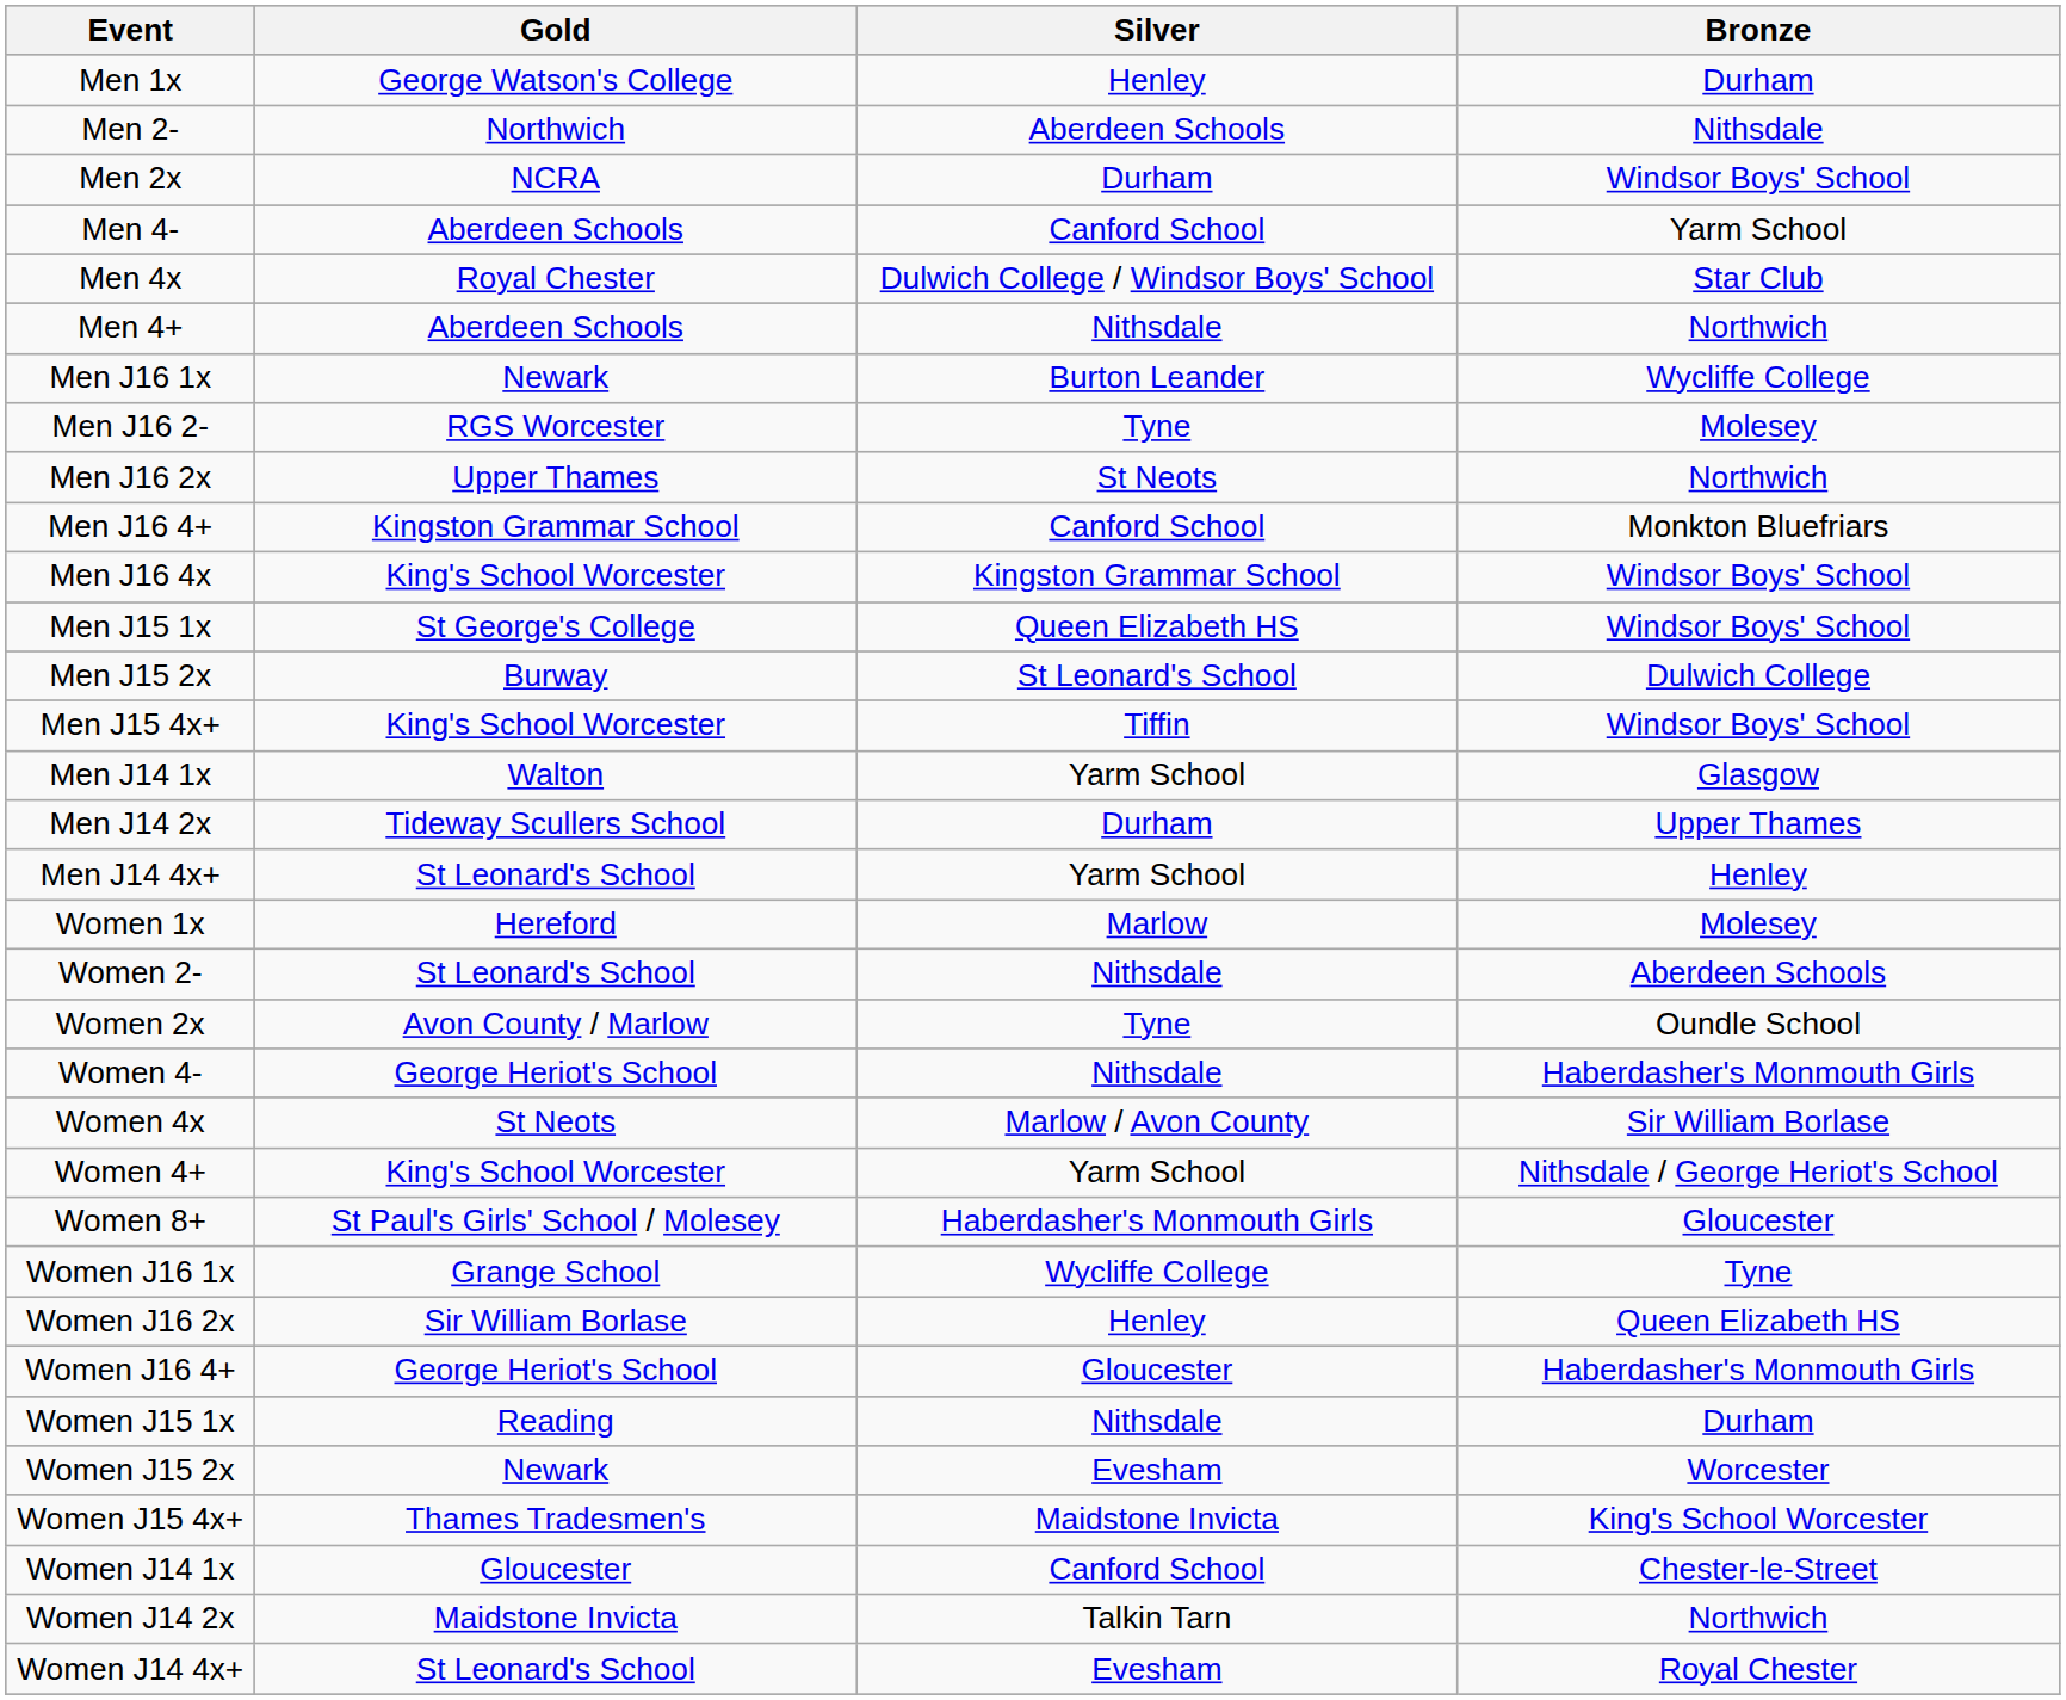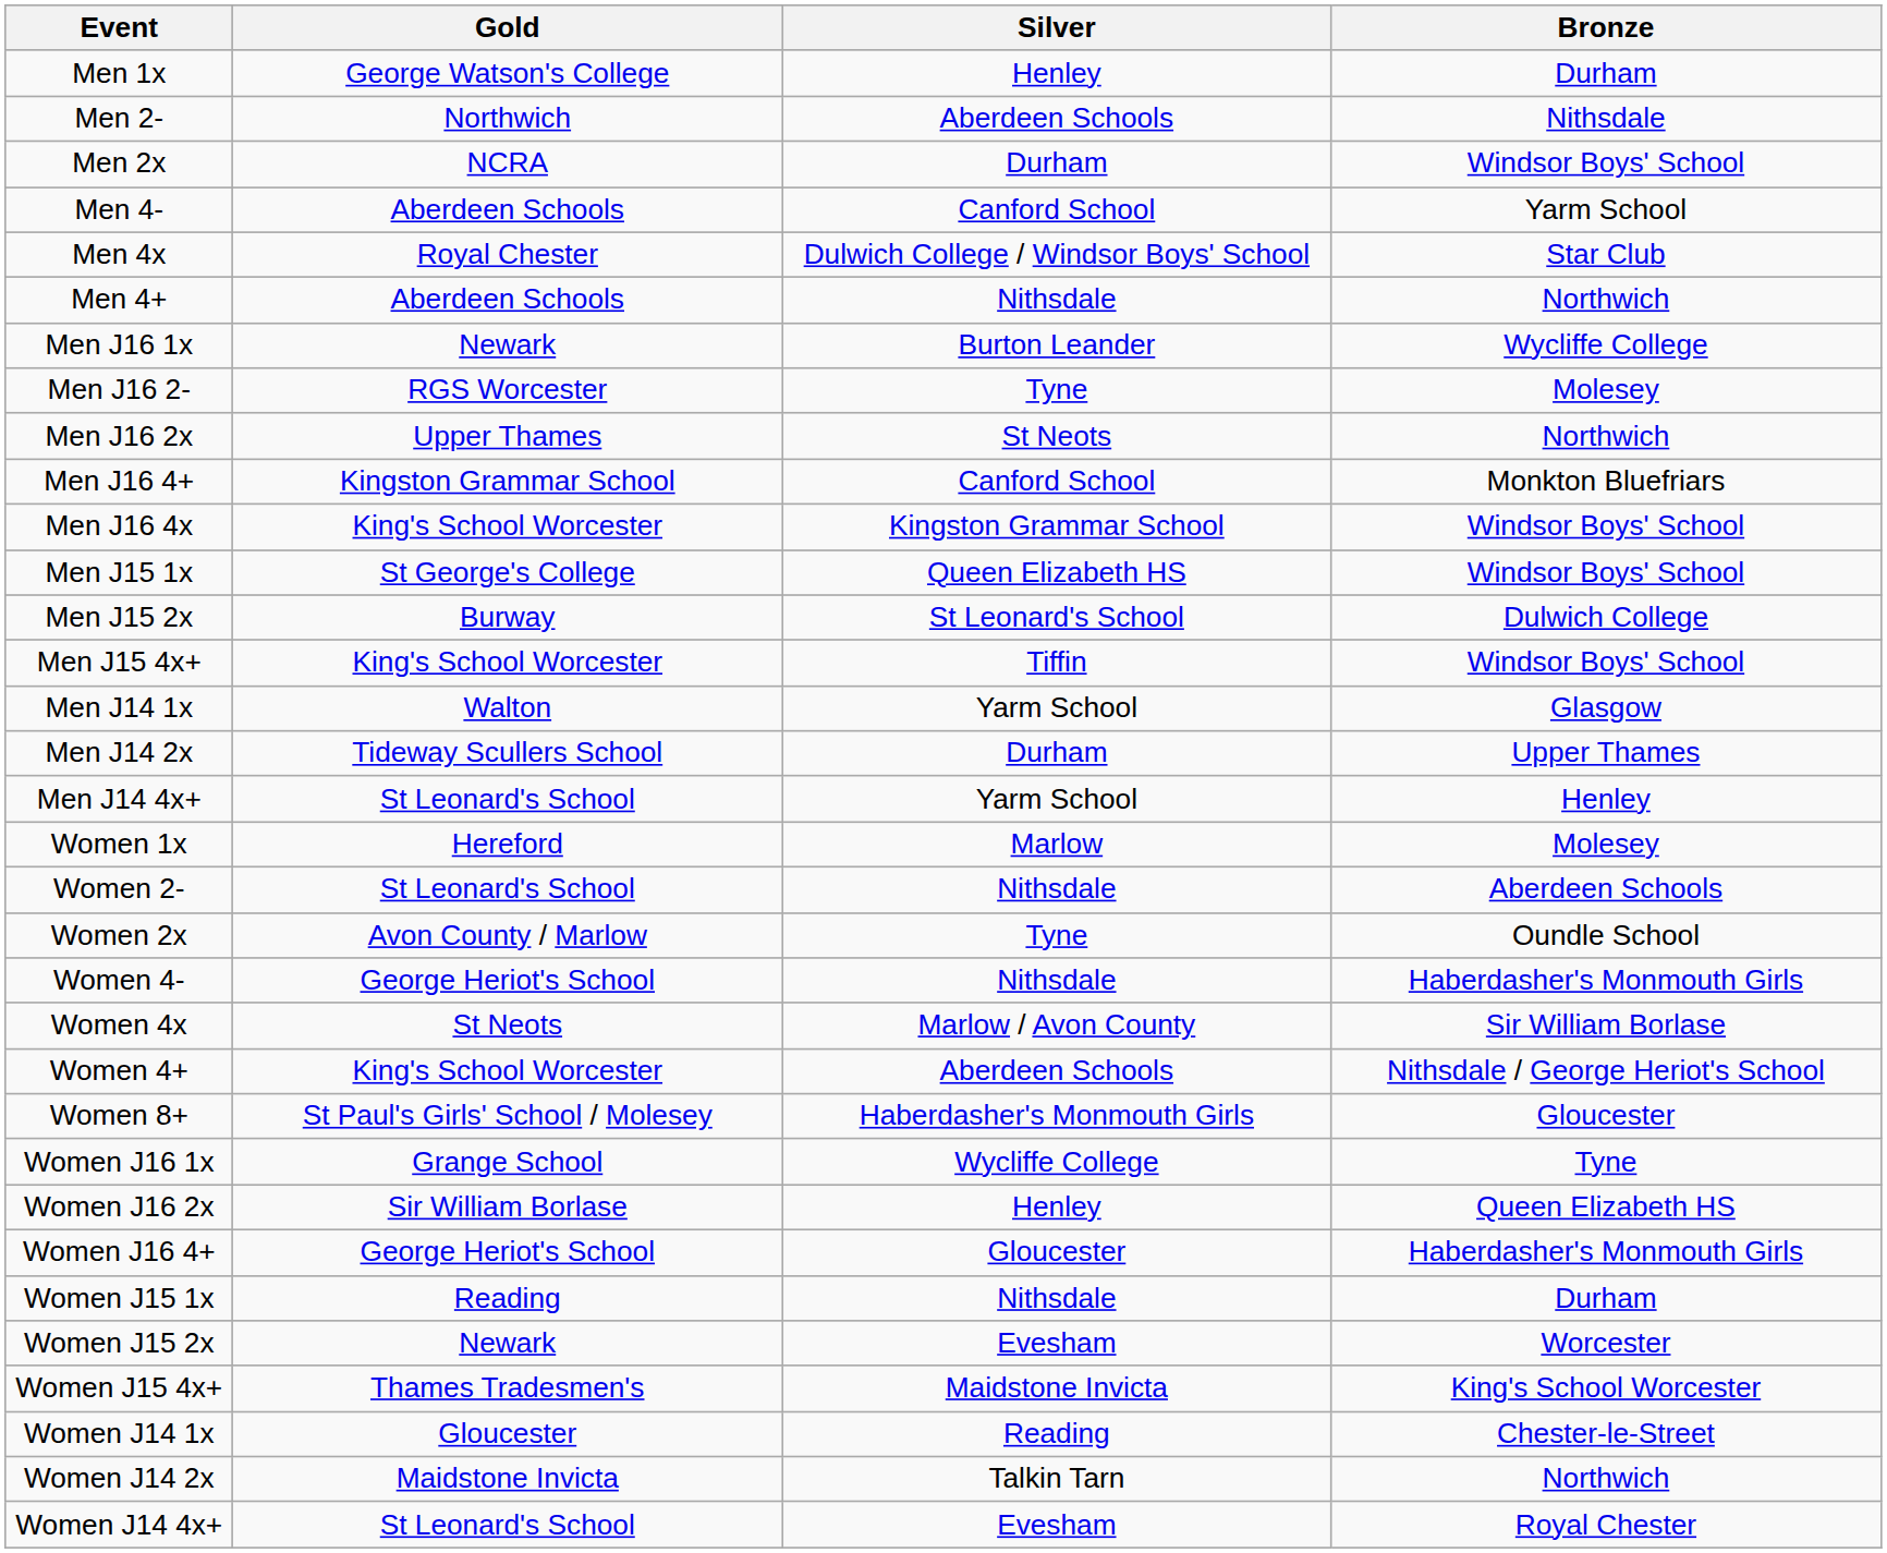 <table class="wikitable" style="text-align:center">
 <tr>
 <th width=120>Event</th>
 <th width=300>Gold</th>
 <th width=300>Silver</th>
 <th width=300>Bronze</th>
 </tr>
 <tr>
 <td>Men 1x</td>
 <td><a href='#'>George Watson's College</a></td>
 <td><a href='#'>Henley</a></td>
 <td><a href='#'>Durham</a></td>
 </tr>
 <tr>
 <td>Men 2-</td>
 <td><a href='#'>Northwich</a></td>
 <td><a href='#'>Aberdeen Schools</a></td>
 <td><a href='#'>Nithsdale</a></td>
 </tr>
 <tr>
 <td>Men 2x</td>
 <td><a href='#'>NCRA</a></td>
 <td><a href='#'>Durham</a></td>
 <td><a href='#'>Windsor Boys' School</a></td>
 </tr>
 <tr>
 <td>Men 4-</td>
 <td><a href='#'>Aberdeen Schools</a></td>
 <td><a href='#'>Canford School</a></td>
 <td>Yarm School</td>
 </tr>
 <tr>
 <td>Men 4x</td>
 <td><a href='#'>Royal Chester</a></td>
 <td><a href='#'>Dulwich College</a> / <a href='#'>Windsor Boys' School</a></td>
 <td><a href='#'>Star Club</a></td>
 </tr>
 <tr>
 <td>Men 4+</td>
 <td><a href='#'>Aberdeen Schools</a></td>
 <td><a href='#'>Nithsdale</a></td>
 <td><a href='#'>Northwich</a></td>
 </tr>
 <tr>
 <td>Men J16 1x</td>
 <td><a href='#'>Newark</a></td>
 <td><a href='#'>Burton Leander</a></td>
 <td><a href='#'>Wycliffe College</a></td>
 </tr>
 <tr>
 <td>Men J16 2-</td>
 <td><a href='#'>RGS Worcester</a></td>
 <td><a href='#'>Tyne</a></td>
 <td><a href='#'>Molesey</a></td>
 </tr>
 <tr>
 <td>Men J16 2x</td>
 <td><a href='#'>Upper Thames</a></td>
 <td><a href='#'>St Neots</a></td>
 <td><a href='#'>Northwich</a></td>
 </tr>
 <tr>
 <td>Men J16 4+</td>
 <td><a href='#'>Kingston Grammar School</a></td>
 <td><a href='#'>Canford School</a></td>
 <td>Monkton Bluefriars</td>
 </tr>
 <tr>
 <td>Men J16 4x</td>
 <td><a href='#'>King's School Worcester</a></td>
 <td><a href='#'>Kingston Grammar School</a></td>
 <td><a href='#'>Windsor Boys' School</a></td>
 </tr>
 <tr>
 <td>Men J15 1x</td>
 <td><a href='#'>St George's College</a></td>
 <td><a href='#'>Queen Elizabeth HS</a></td>
 <td><a href='#'>Windsor Boys' School</a></td>
 </tr>
 <tr>
 <td>Men J15 2x</td>
 <td><a href='#'>Burway</a></td>
 <td><a href='#'>St Leonard's School</a></td>
 <td><a href='#'>Dulwich College</a></td>
 </tr>
 <tr>
 <td>Men J15 4x+</td>
 <td><a href='#'>King's School Worcester</a></td>
 <td><a href='#'>Tiffin</a></td>
 <td><a href='#'>Windsor Boys' School</a></td>
 </tr>
 <tr>
 <td>Men J14 1x</td>
 <td><a href='#'>Walton</a></td>
 <td>Yarm School</td>
 <td><a href='#'>Glasgow</a></td>
 </tr>
 <tr>
 <td>Men J14 2x</td>
 <td><a href='#'>Tideway Scullers School</a></td>
 <td><a href='#'>Durham</a></td>
 <td><a href='#'>Upper Thames</a></td>
 </tr>
 <tr>
 <td>Men J14 4x+</td>
 <td><a href='#'>St Leonard's School</a></td>
 <td>Yarm School</td>
 <td><a href='#'>Henley</a></td>
 </tr>
 <tr>
 <td>Women 1x</td>
 <td><a href='#'>Hereford</a></td>
 <td><a href='#'>Marlow</a></td>
 <td><a href='#'>Molesey</a></td>
 </tr>
 <tr>
 <td>Women 2-</td>
 <td><a href='#'>St Leonard's School</a></td>
 <td><a href='#'>Nithsdale</a></td>
 <td><a href='#'>Aberdeen Schools</a></td>
 </tr>
 <tr>
 <td>Women 2x</td>
 <td><a href='#'>Avon County</a> / <a href='#'>Marlow</a></td>
 <td><a href='#'>Tyne</a></td>
 <td>Oundle School</td>
 </tr>
 <tr>
 <td>Women 4-</td>
 <td><a href='#'>George Heriot's School</a></td>
 <td><a href='#'>Nithsdale</a></td>
 <td><a href='#'>Haberdasher's Monmouth Girls</a></td>
 </tr>
 <tr>
 <td>Women 4x</td>
 <td><a href='#'>St Neots</a></td>
 <td><a href='#'>Marlow</a>  / <a href='#'>Avon County</a></td>
 <td><a href='#'>Sir William Borlase</a></td>
 </tr>
 <tr>
 <td>Women 4+</td>
 <td><a href='#'>King's School Worcester</a></td>
-<td>Yarm School</td>
+<td><a href='#'>Aberdeen Schools</a></td>
 <td><a href='#'>Nithsdale</a> / <a href='#'>George Heriot's School</a></td>
 </tr>
 <tr>
 <td>Women 8+</td>
 <td><a href='#'>St Paul's Girls' School</a> / <a href='#'>Molesey</a></td>
 <td><a href='#'>Haberdasher's Monmouth Girls</a></td>
 <td><a href='#'>Gloucester</a></td>
 </tr>
 <tr>
 <td>Women J16 1x</td>
 <td><a href='#'>Grange School</a></td>
 <td><a href='#'>Wycliffe College</a></td>
 <td><a href='#'>Tyne</a></td>
 </tr>
 <tr>
 <td>Women J16 2x</td>
 <td><a href='#'>Sir William Borlase</a></td>
 <td><a href='#'>Henley</a></td>
 <td><a href='#'>Queen Elizabeth HS</a></td>
 </tr>
 <tr>
 <td>Women J16 4+</td>
 <td><a href='#'>George Heriot's School</a></td>
 <td><a href='#'>Gloucester</a></td>
 <td><a href='#'>Haberdasher's Monmouth Girls</a></td>
 </tr>
 <tr>
 <td>Women J15 1x</td>
 <td><a href='#'>Reading</a></td>
 <td><a href='#'>Nithsdale</a></td>
 <td><a href='#'>Durham</a></td>
 </tr>
 <tr>
 <td>Women J15 2x</td>
 <td><a href='#'>Newark</a></td>
 <td><a href='#'>Evesham</a></td>
 <td><a href='#'>Worcester</a></td>
 </tr>
 <tr>
 <td>Women J15 4x+</td>
 <td><a href='#'>Thames Tradesmen's</a></td>
 <td><a href='#'>Maidstone Invicta</a></td>
 <td><a href='#'>King's School Worcester</a></td>
 </tr>
 <tr>
 <td>Women J14 1x</td>
 <td><a href='#'>Gloucester</a></td>
-<td><a href='#'>Canford School</a></td>
+<td><a href='#'>Reading</a></td>
 <td><a href='#'>Chester-le-Street</a></td>
 </tr>
 <tr>
 <td>Women J14 2x</td>
 <td><a href='#'>Maidstone Invicta</a></td>
 <td>Talkin Tarn</td>
 <td><a href='#'>Northwich</a></td>
 </tr>
 <tr>
 <td>Women J14 4x+</td>
 <td><a href='#'>St Leonard's School</a></td>
 <td><a href='#'>Evesham</a></td>
 <td><a href='#'>Royal Chester</a></td>
 </tr>
 </table>
